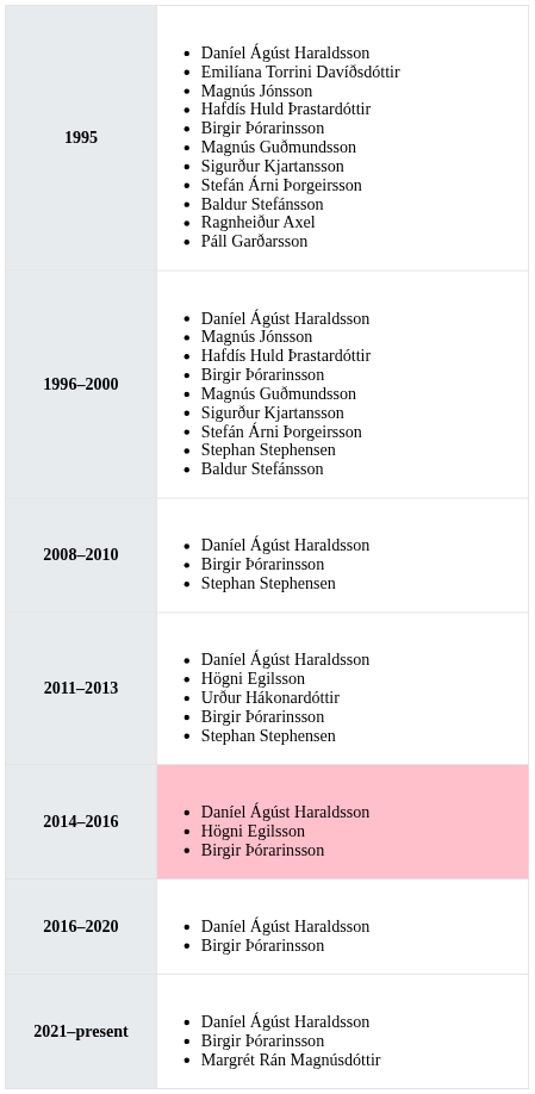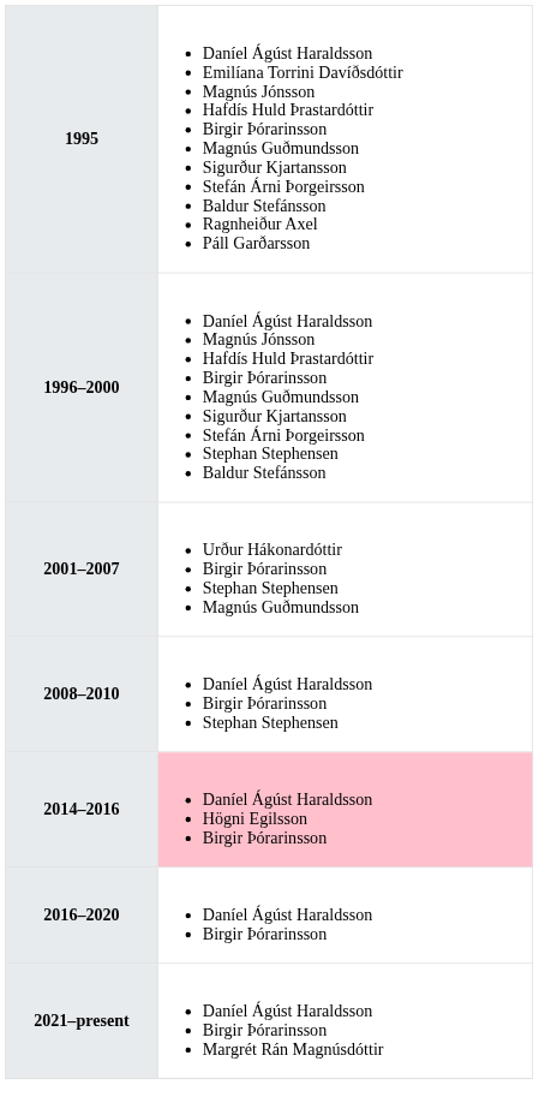 <table class="toccolours"  border=1 cellpadding=2 cellspacing=0 style="width: 500px; margin: 0 0 1em 1em; border-collapse: collapse; border: 1px solid #E2E2E2;">
 <tr>
 <th bgcolor="#E7EBEE">1995</th>
 <td><br><ul><li>Daníel Ágúst Haraldsson</li><li>Emilíana Torrini Davíðsdóttir</li><li>Magnús Jónsson</li><li>Hafdís Huld Þrastardóttir</li><li>Birgir Þórarinsson</li><li>Magnús Guðmundsson</li><li>Sigurður Kjartansson</li><li>Stefán Árni Þorgeirsson</li><li>Baldur Stefánsson</li><li>Ragnheiður Axel</li><li>Páll Garðarsson</li></ul></td>
 </tr>
 <tr>
 <th bgcolor="#E7EBEE">1996–2000</th>
 <td><br><ul><li>Daníel Ágúst Haraldsson</li><li>Magnús Jónsson</li><li>Hafdís Huld Þrastardóttir</li><li>Birgir Þórarinsson</li><li>Magnús Guðmundsson</li><li>Sigurður Kjartansson</li><li>Stefán Árni Þorgeirsson</li><li>Stephan Stephensen</li><li>Baldur Stefánsson</li></ul></td>
 </tr>
 <tr>
+<th bgcolor="#E7EBEE">2001–2007</th>
+<td><br><ul><li>Urður Hákonardóttir</li><li>Birgir Þórarinsson</li><li>Stephan Stephensen</li><li>Magnús Guðmundsson</li></ul></td>
+</tr>
+<tr>
 <th bgcolor="#E7EBEE">2008–2010</th>
 <td><br><ul><li>Daníel Ágúst Haraldsson</li><li>Birgir Þórarinsson</li><li>Stephan Stephensen</li></ul></td>
-</tr>
-<tr>
-<th bgcolor="#E7EBEE">2011–2013</th>
-<td><br><ul><li>Daníel Ágúst Haraldsson</li><li>Högni Egilsson</li><li>Urður Hákonardóttir</li><li>Birgir Þórarinsson</li><li>Stephan Stephensen</li></ul></td>
 </tr>
 <tr>
 <th bgcolor="#E7EBEE">2014–2016</th>
 <td style="background: pink;"><br><ul><li>Daníel Ágúst Haraldsson</li><li>Högni Egilsson</li><li>Birgir Þórarinsson</li></ul></td>
 </tr>
 <tr>
 <th bgcolor="#E7EBEE">2016–2020</th>
 <td><br><ul><li>Daníel Ágúst Haraldsson</li><li>Birgir Þórarinsson</li></ul></td>
 </tr>
 <tr>
 <th bgcolor="#E7EBEE">2021–present</th>
 <td><br><ul><li>Daníel Ágúst Haraldsson</li><li>Birgir Þórarinsson</li><li>Margrét Rán Magnúsdóttir</li></ul></td>
 </tr>
 <tr>
 </tr>
 </table>
